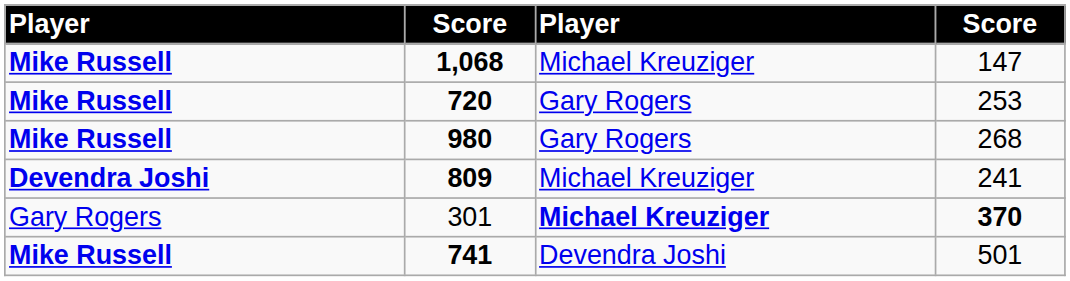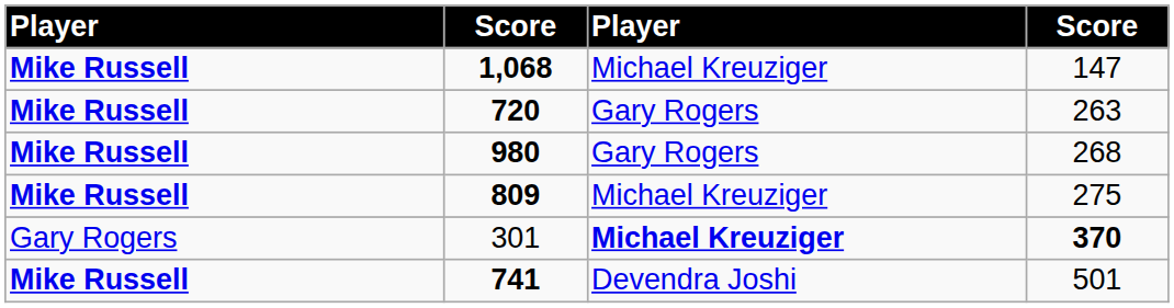 <table border="2" cellpadding="2" cellspacing="0" style="margin: 0; background: #f9f9f9; border: 1px #aaa solid; border-collapse: collapse; font-size: 100%;" width=50%>
 <tr>
 <th bgcolor="000000" style="color:white; text-align:left" width=20%>Player</th>
 <th bgcolor="000000" style="color:white; text-align:center" width=5%>Score</th>
 <th bgcolor="000000" style="color:white; text-align:left" width=20%>Player</th>
 <th bgcolor="000000" style="color:white; text-align:center" width= 5%>Score</th>
 </tr>
 <tr>
 <td style="text-align:left"> <strong><a href='#'>Mike Russell</a></strong></td>
 <td style="text-align:center"><strong>1,068</strong></td>
 <td style="text-align:left"> <a href='#'>Michael Kreuziger</a></td>
 <td style="text-align:center">147</td>
 </tr>
 <tr>
 <td style="text-align:left"> <strong><a href='#'>Mike Russell</a></strong></td>
 <td style="text-align:center"><strong>720</strong></td>
 <td style="text-align:left"> <a href='#'>Gary Rogers</a></td>
-<td style="text-align:center">253</td>
+<td style="text-align:center">263</td>
 </tr>
 <tr>
 <td style="text-align:left"> <strong><a href='#'>Mike Russell</a></strong></td>
 <td style="text-align:center"><strong>980</strong></td>
 <td style="text-align:left"> <a href='#'>Gary Rogers</a></td>
 <td style="text-align:center">268</td>
 </tr>
 <tr>
-<td style="text-align:left"> <strong><a href='#'>Devendra Joshi</a></strong></td>
+<td style="text-align:left"> <strong><a href='#'>Mike Russell</a></strong></td>
 <td style="text-align:center"><strong>809</strong></td>
 <td style="text-align:left"> <a href='#'>Michael Kreuziger</a></td>
-<td style="text-align:center">241</td>
+<td style="text-align:center">275</td>
 </tr>
 <tr>
 <td style="text-align:left"> <a href='#'>Gary Rogers</a></td>
 <td style="text-align:center">301</td>
 <td style="text-align:left"> <strong><a href='#'>Michael Kreuziger</a></strong></td>
 <td style="text-align:center"><strong>370</strong></td>
 </tr>
 <tr>
 <td style="text-align:left"> <strong><a href='#'>Mike Russell</a></strong></td>
 <td style="text-align:center"><strong>741</strong></td>
 <td style="text-align:left"> <a href='#'>Devendra Joshi</a></td>
 <td style="text-align:center">501</td>
 </tr>
 </table>
